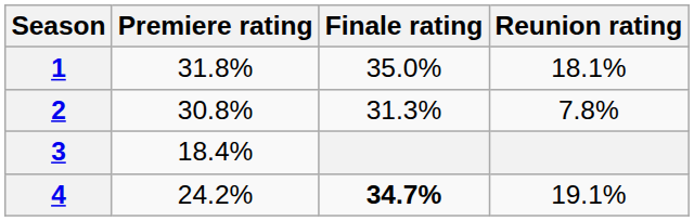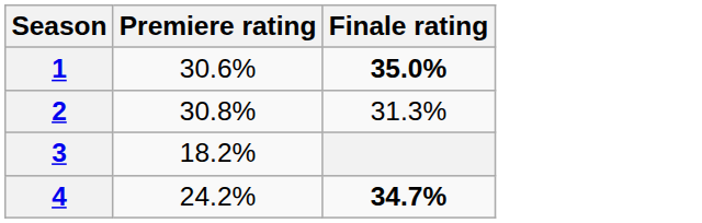 <table class="wikitable" style="text-align:center;">
 <tr>
 <th>Season</th>
 <th>Premiere rating</th>
 <th>Finale rating</th>
-<th>Reunion rating</th>
 </tr>
 <tr>
 <th><a href='#'>1</a></th>
-<td>31.8%</td>
-<td>35.0%</td>
-<td>18.1%</td>
+<td>30.6%</td>
+<td><strong>35.0%</strong></td>
 </tr>
 <tr>
 <th><a href='#'>2</a></th>
 <td>30.8%</td>
 <td>31.3%</td>
-<td>7.8%</td>
 </tr>
 <tr>
 <th><a href='#'>3</a></th>
-<td>18.4%</td>
-<th></th>
+<td>18.2%</td>
 <th></th>
 </tr>
 <tr>
 <th><a href='#'>4</a></th>
 <td>24.2%</td>
 <td><strong>34.7%</strong></td>
-<td>19.1%</td>
 </tr>
 </table>
